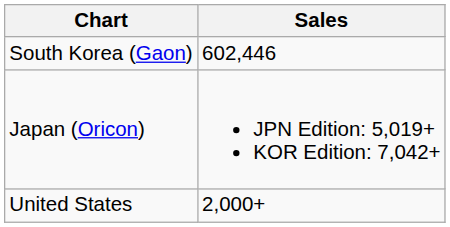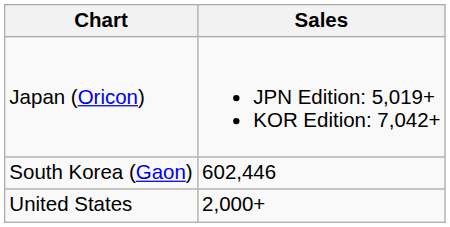 <table class="wikitable">
 <tr>
 <th>Chart</th>
 <th>Sales</th>
 </tr>
 <tr>
+<td>Japan (<a href='#'>Oricon</a>)</td>
+<td><br><ul><li>JPN Edition: 5,019+</li><li>KOR Edition: 7,042+</li></ul></td>
+</tr>
+<tr>
 <td>South Korea (<a href='#'>Gaon</a>)</td>
 <td>602,446</td>
-</tr>
-<tr>
-<td>Japan (<a href='#'>Oricon</a>)</td>
-<td><br><ul><li>JPN Edition: 5,019+</li><li>KOR Edition: 7,042+</li></ul></td>
 </tr>
 <tr>
 <td>United States</td>
 <td>2,000+</td>
 </tr>
 </table>
